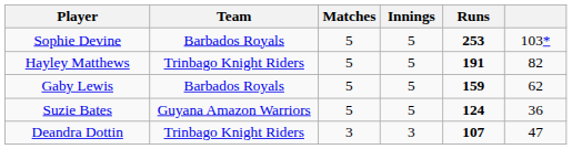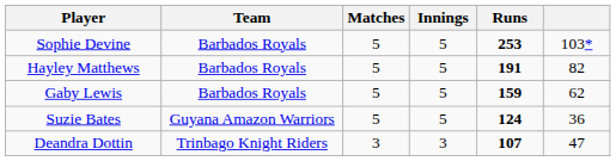 <table class="wikitable" style="text-align:center;">
 <tr>
 <th width=150>Player</th>
 <th width=175>Team</th>
 <th width=60>Matches</th>
 <th width=60>Innings</th>
 <th width=60>Runs</th>
 <th width=60></th>
 </tr>
 <tr>
 <td><a href='#'>Sophie Devine</a></td>
 <td><a href='#'>Barbados Royals</a></td>
 <td>5</td>
 <td>5</td>
 <td><strong>253</strong></td>
 <td>103<a href='#'>*</a></td>
 </tr>
 <tr>
 <td><a href='#'>Hayley Matthews</a></td>
-<td><a href='#'>Trinbago Knight Riders</a></td>
+<td><a href='#'>Barbados Royals</a></td>
 <td>5</td>
 <td>5</td>
 <td><strong>191</strong></td>
 <td>82</td>
 </tr>
 <tr>
 <td><a href='#'>Gaby Lewis</a></td>
 <td><a href='#'>Barbados Royals</a></td>
 <td>5</td>
 <td>5</td>
 <td><strong>159</strong></td>
 <td>62</td>
 </tr>
 <tr>
 <td><a href='#'>Suzie Bates</a></td>
 <td><a href='#'>Guyana Amazon Warriors</a></td>
 <td>5</td>
 <td>5</td>
 <td><strong>124</strong></td>
 <td>36</td>
 </tr>
 <tr>
 <td><a href='#'>Deandra Dottin</a></td>
 <td><a href='#'>Trinbago Knight Riders</a></td>
 <td>3</td>
 <td>3</td>
 <td><strong>107</strong></td>
 <td>47</td>
 </tr>
 </table>
